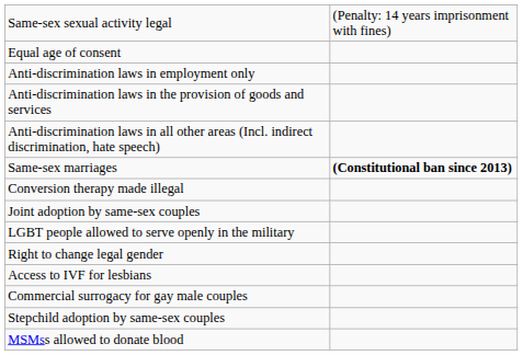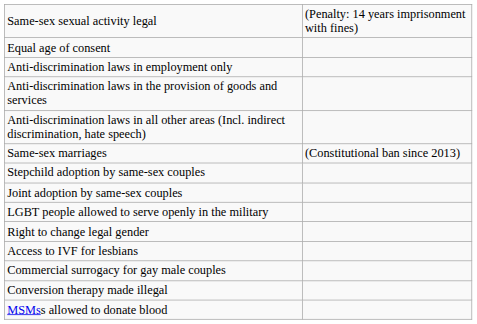 <table class="wikitable">
 <tr>
 <td>Same-sex sexual activity legal</td>
 <td> (Penalty: 14 years imprisonment with fines)</td>
 </tr>
 <tr>
 <td>Equal age of consent</td>
 <td></td>
 </tr>
 <tr>
 <td>Anti-discrimination laws in employment only</td>
 <td></td>
 </tr>
 <tr>
 <td>Anti-discrimination laws in the provision of goods and services</td>
 <td></td>
 </tr>
 <tr>
 <td>Anti-discrimination laws in all other areas (Incl. indirect discrimination, hate speech)</td>
 <td></td>
 </tr>
 <tr>
 <td>Same-sex marriages</td>
-<td><strong> (Constitutional ban since 2013)</strong></td>
+<td> (Constitutional ban since 2013)</td>
 </tr>
 <tr>
-<td>Conversion therapy made illegal</td>
+<td>Stepchild adoption by same-sex couples</td>
 <td></td>
 </tr>
 <tr>
 <td>Joint adoption by same-sex couples</td>
 <td></td>
 </tr>
 <tr>
 <td>LGBT people allowed to serve openly in the military</td>
 <td></td>
 </tr>
 <tr>
 <td>Right to change legal gender</td>
 <td></td>
 </tr>
 <tr>
 <td>Access to IVF for lesbians</td>
 <td></td>
 </tr>
 <tr>
 <td>Commercial surrogacy for gay male couples</td>
 <td></td>
 </tr>
 <tr>
-<td>Stepchild adoption by same-sex couples</td>
+<td>Conversion therapy made illegal</td>
 <td></td>
 </tr>
 <tr>
 <td><a href='#'>MSMs</a>s allowed to donate blood</td>
 <td></td>
 </tr>
 </table>
